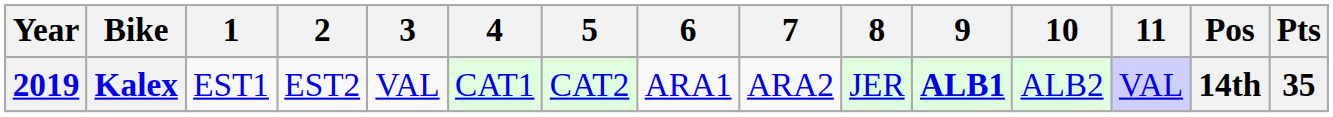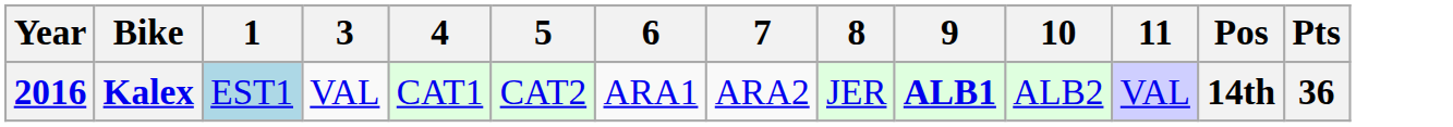 <table class="wikitable" style="text-align:center">
 <tr>
 <th>Year</th>
 <th>Bike</th>
 <th>1</th>
-<th>2</th>
 <th>3</th>
 <th>4</th>
 <th>5</th>
 <th>6</th>
 <th>7</th>
 <th>8</th>
 <th>9</th>
 <th>10</th>
 <th>11</th>
 <th>Pos</th>
 <th>Pts</th>
 </tr>
 <tr>
-<th><a href='#'>2019</a></th>
+<th><a href='#'>2016</a></th>
 <th><a href='#'>Kalex</a></th>
-<td><a href='#'>EST1</a></td>
-<td><a href='#'>EST2</a></td>
+<td style="background: lightblue;"><a href='#'>EST1</a></td>
 <td><a href='#'>VAL</a></td>
 <td style="background:#dfffdf;"><a href='#'>CAT1</a><br></td>
 <td style="background:#dfffdf;"><a href='#'>CAT2</a><br></td>
 <td><a href='#'>ARA1</a></td>
 <td><a href='#'>ARA2</a></td>
 <td style="background:#dfffdf;"><a href='#'>JER</a><br></td>
 <td style="background:#dfffdf;"><strong><a href='#'>ALB1</a><br></strong></td>
 <td style="background:#dfffdf;"><a href='#'>ALB2</a><br></td>
 <td style="background:#cfcfff;"><a href='#'>VAL</a><br></td>
 <th>14th</th>
-<th>35</th>
+<th>36</th>
 </tr>
 </table>
